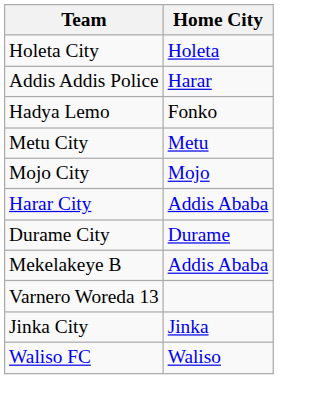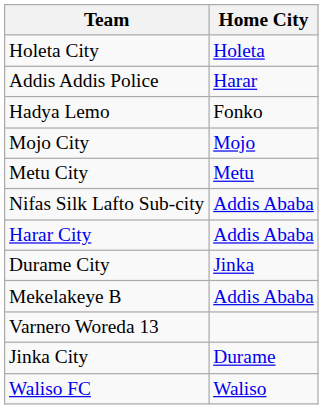 <table class="wikitable">
 <tr>
 <th>Team</th>
 <th>Home City</th>
 </tr>
 <tr>
 <td>Holeta City</td>
 <td><a href='#'>Holeta</a></td>
 </tr>
 <tr>
 <td>Addis Addis Police</td>
 <td><a href='#'>Harar</a></td>
 </tr>
 <tr>
 <td>Hadya Lemo</td>
 <td>Fonko</td>
 </tr>
 <tr>
+<td>Mojo City</td>
+<td><a href='#'>Mojo</a></td>
+</tr>
+<tr>
 <td>Metu City</td>
 <td><a href='#'>Metu</a></td>
 </tr>
 <tr>
-<td>Mojo City</td>
-<td><a href='#'>Mojo</a></td>
+<td>Nifas Silk Lafto Sub-city</td>
+<td><a href='#'>Addis Ababa</a></td>
 </tr>
 <tr>
 <td><a href='#'>Harar City</a></td>
 <td><a href='#'>Addis Ababa</a></td>
 </tr>
 <tr>
 <td>Durame City</td>
-<td><a href='#'>Durame</a></td>
+<td><a href='#'>Jinka</a></td>
 </tr>
 <tr>
 <td>Mekelakeye B</td>
 <td><a href='#'>Addis Ababa</a></td>
 </tr>
 <tr>
 <td>Varnero Woreda 13</td>
 <td></td>
 </tr>
 <tr>
 <td>Jinka City</td>
-<td><a href='#'>Jinka</a></td>
+<td><a href='#'>Durame</a></td>
 </tr>
 <tr>
 <td><a href='#'>Waliso FC</a></td>
 <td><a href='#'>Waliso</a></td>
 </tr>
 </table>
